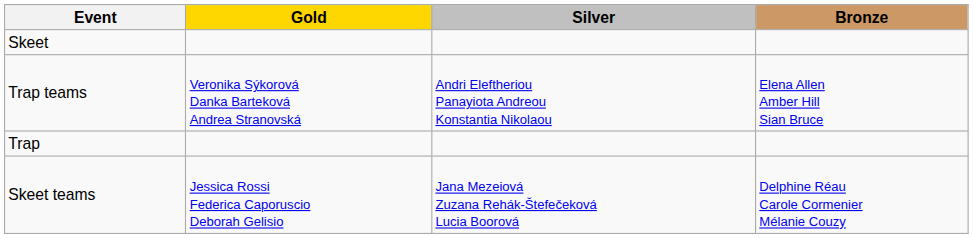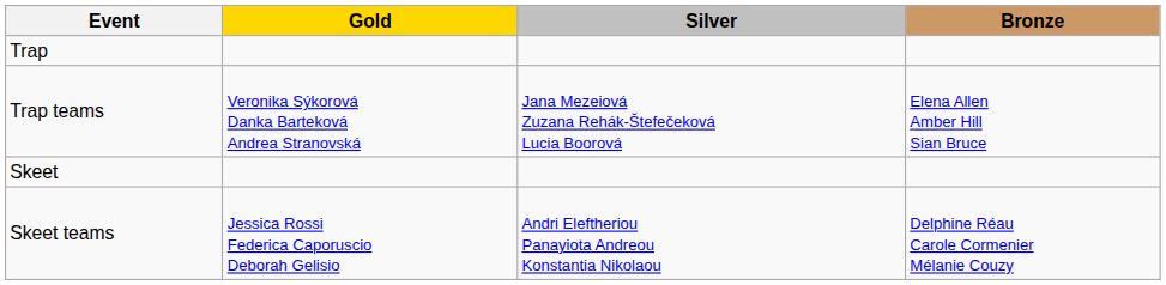 <table class="wikitable" width=70% style="font-size:90%; text-align:left;">
 <tr align=center>
 <th>Event</th>
 <td bgcolor=gold><strong>Gold</strong></td>
 <td bgcolor=silver><strong>Silver</strong></td>
 <td bgcolor=cc9966><strong>Bronze</strong></td>
 </tr>
 <tr>
-<td>Skeet</td>
+<td>Trap</td>
 <td></td>
 <td></td>
 <td></td>
 </tr>
 <tr>
 <td>Trap teams</td>
 <td><br><small><a href='#'>Veronika Sýkorová</a><br><a href='#'>Danka Barteková</a><br><a href='#'>Andrea Stranovská</a></small></td>
-<td><br><small><a href='#'>Andri Eleftheriou</a><br><a href='#'>Panayiota Andreou</a><br><a href='#'>Konstantia Nikolaou</a></small></td>
+<td><br><small><a href='#'>Jana Mezeiová</a><br><a href='#'>Zuzana Rehák-Štefečeková</a><br><a href='#'>Lucia Boorová</a></small></td>
 <td><br><small><a href='#'>Elena Allen</a><br><a href='#'>Amber Hill</a><br><a href='#'>Sian Bruce</a></small></td>
 </tr>
 <tr>
-<td>Trap</td>
+<td>Skeet</td>
 <td></td>
 <td></td>
 <td></td>
 </tr>
 <tr>
 <td>Skeet teams</td>
 <td><br><small><a href='#'>Jessica Rossi</a><br><a href='#'>Federica Caporuscio</a><br><a href='#'>Deborah Gelisio</a></small></td>
-<td><br><small><a href='#'>Jana Mezeiová</a><br><a href='#'>Zuzana Rehák-Štefečeková</a><br><a href='#'>Lucia Boorová</a></small></td>
+<td><br><small><a href='#'>Andri Eleftheriou</a><br><a href='#'>Panayiota Andreou</a><br><a href='#'>Konstantia Nikolaou</a></small></td>
 <td><br><small><a href='#'>Delphine Réau</a><br><a href='#'>Carole Cormenier</a><br><a href='#'>Mélanie Couzy</a></small></td>
 </tr>
 </table>
